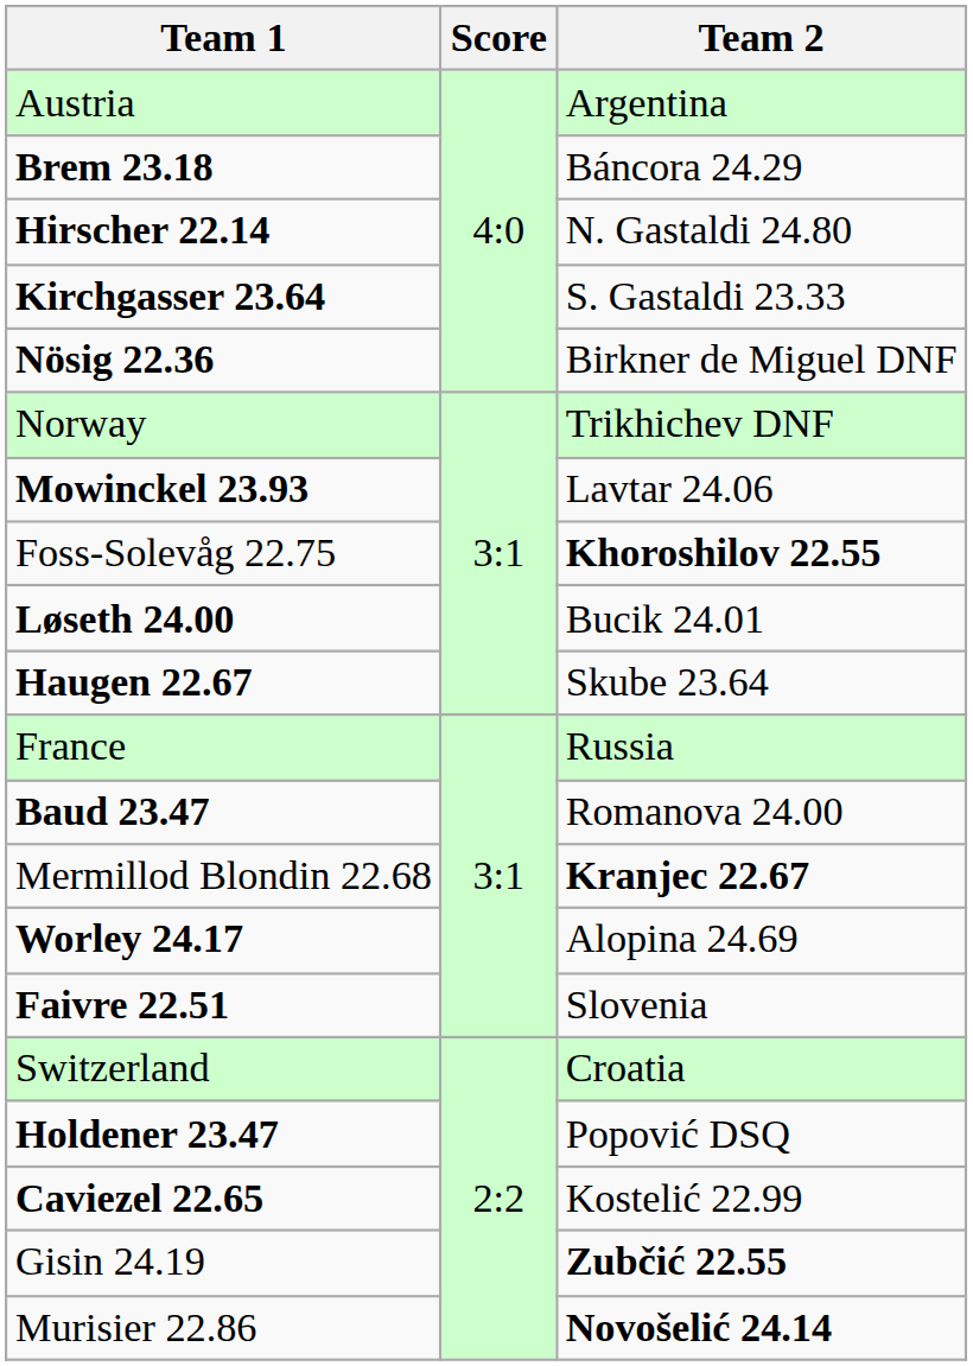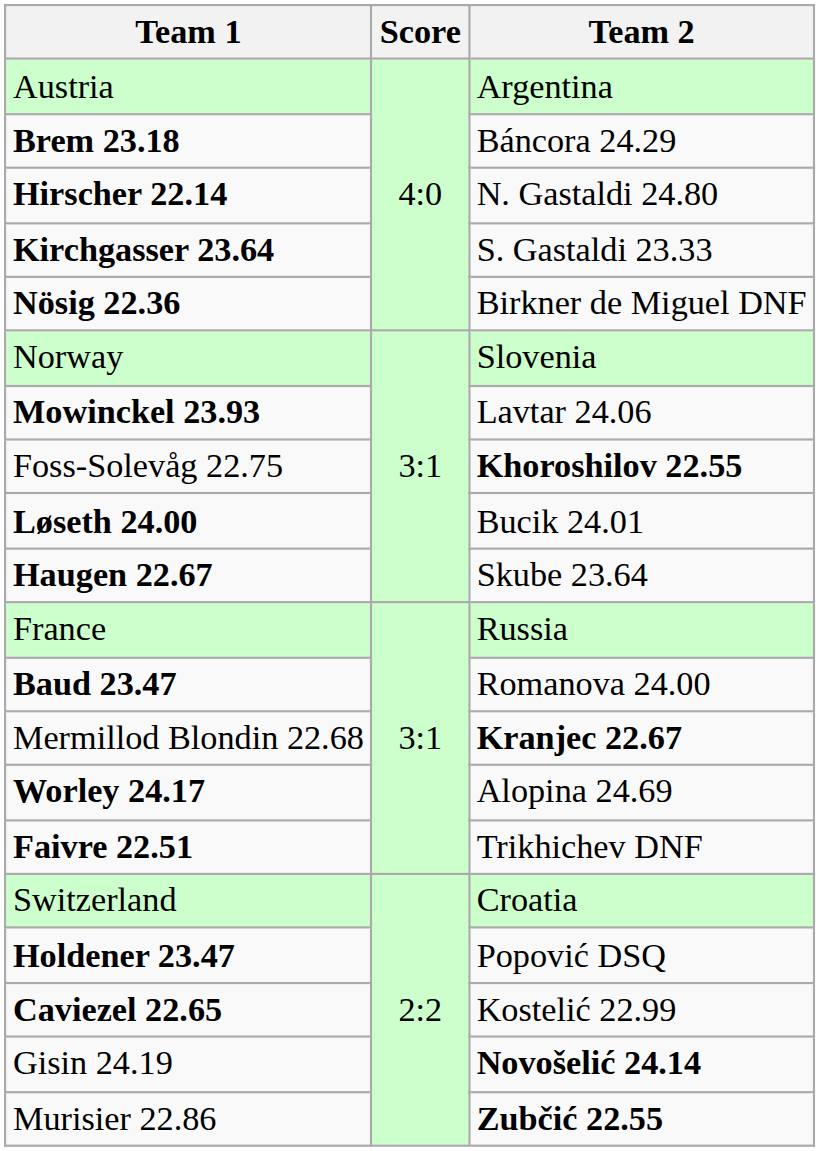 <table class="wikitable">
 <tr>
 <th>Team 1</th>
 <th>Score</th>
 <th>Team 2</th>
 </tr>
 <tr style="background:#cfc;">
 <td> Austria</td>
 <td rowspan=5 align="center">4:0</td>
 <td> Argentina</td>
 </tr>
 <tr>
 <td><strong>Brem 23.18</strong></td>
 <td>Báncora 24.29</td>
 </tr>
 <tr>
 <td><strong>Hirscher 22.14</strong></td>
 <td>N. Gastaldi 24.80</td>
 </tr>
 <tr>
 <td><strong>Kirchgasser 23.64</strong></td>
 <td>S. Gastaldi 23.33</td>
 </tr>
 <tr>
 <td><strong>Nösig 22.36</strong></td>
 <td>Birkner de Miguel DNF</td>
 </tr>
 <tr style="background:#cfc;">
 <td> Norway</td>
 <td rowspan=5 align="center">3:1</td>
-<td>Trikhichev DNF</td>
+<td> Slovenia</td>
 </tr>
 <tr>
 <td><strong>Mowinckel 23.93</strong></td>
 <td>Lavtar 24.06</td>
 </tr>
 <tr>
 <td>Foss-Solevåg 22.75</td>
 <td><strong>Khoroshilov 22.55</strong></td>
 </tr>
 <tr>
 <td><strong>Løseth 24.00</strong></td>
 <td>Bucik 24.01</td>
 </tr>
 <tr>
 <td><strong>Haugen 22.67</strong></td>
 <td>Skube 23.64</td>
 </tr>
 <tr style="background:#cfc;">
 <td> France</td>
 <td rowspan=5 align="center">3:1</td>
 <td> Russia</td>
 </tr>
 <tr>
 <td><strong>Baud 23.47</strong></td>
 <td>Romanova 24.00</td>
 </tr>
 <tr>
 <td>Mermillod Blondin 22.68</td>
 <td><strong>Kranjec 22.67</strong></td>
 </tr>
 <tr>
 <td><strong>Worley 24.17</strong></td>
 <td>Alopina 24.69</td>
 </tr>
 <tr>
 <td><strong>Faivre 22.51</strong></td>
-<td> Slovenia</td>
+<td>Trikhichev DNF</td>
 </tr>
 <tr style="background:#cfc;">
 <td> Switzerland</td>
 <td rowspan=5 align="center">2:2</td>
 <td> Croatia</td>
 </tr>
 <tr>
 <td><strong>Holdener 23.47</strong></td>
 <td>Popović DSQ</td>
 </tr>
 <tr>
 <td><strong>Caviezel 22.65</strong></td>
 <td>Kostelić 22.99</td>
 </tr>
 <tr>
 <td>Gisin 24.19</td>
-<td><strong>Zubčić 22.55</strong></td>
+<td><strong>Novošelić 24.14</strong></td>
 </tr>
 <tr>
 <td>Murisier 22.86</td>
-<td><strong>Novošelić 24.14</strong></td>
+<td><strong>Zubčić 22.55</strong></td>
 </tr>
 </table>
